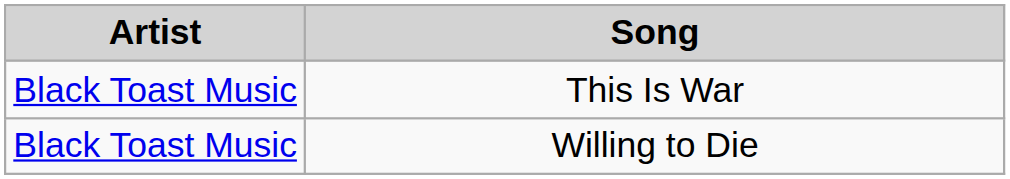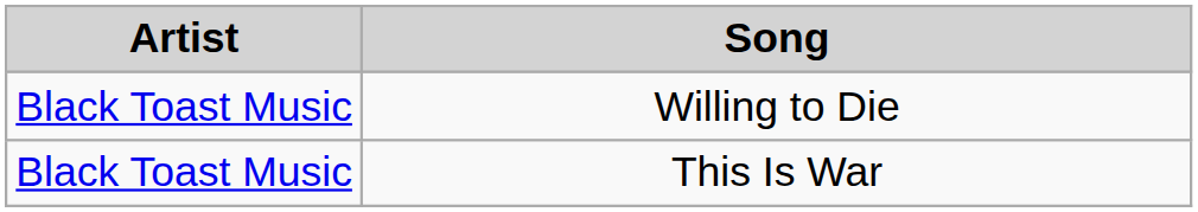 <table class="wikitable plainrowheaders">
 <tr>
 <th scope="col" style="background: #D3D3D3" width="30%">Artist</th>
 <th scope="col" style="background: #D3D3D3" width="70%">Song</th>
 </tr>
 <tr>
 <td align="center"><a href='#'>Black Toast Music</a></td>
-<td align="center">This Is War</td>
+<td align="center">Willing to Die</td>
 </tr>
 <tr>
 <td align="center"><a href='#'>Black Toast Music</a></td>
-<td align="center">Willing to Die</td>
+<td align="center">This Is War</td>
 </tr>
 </table>
